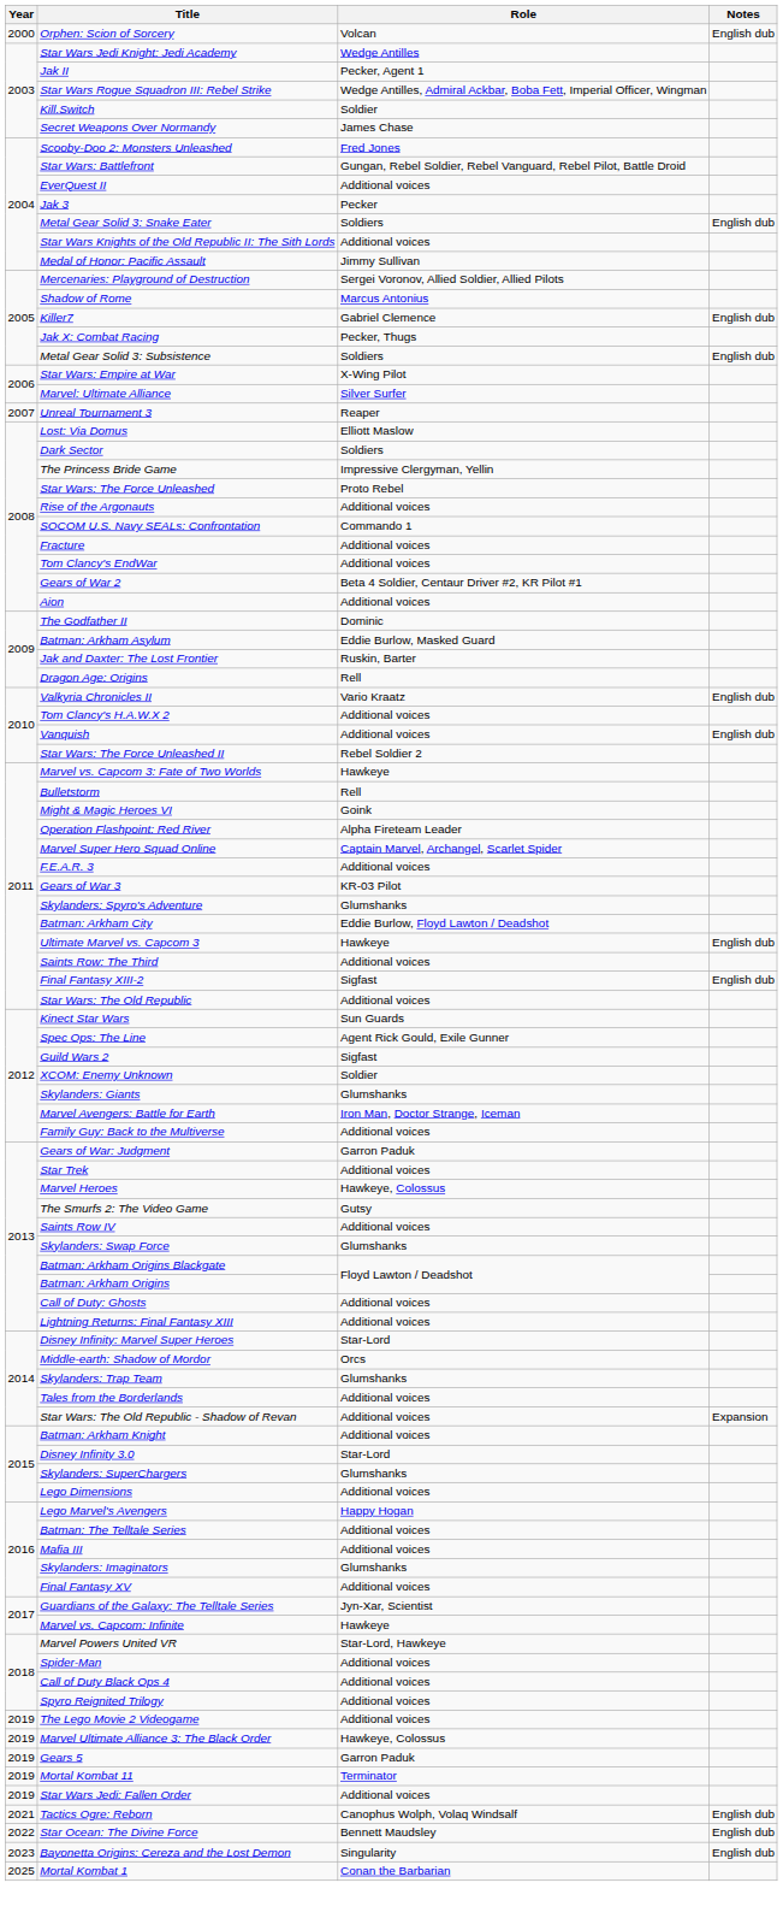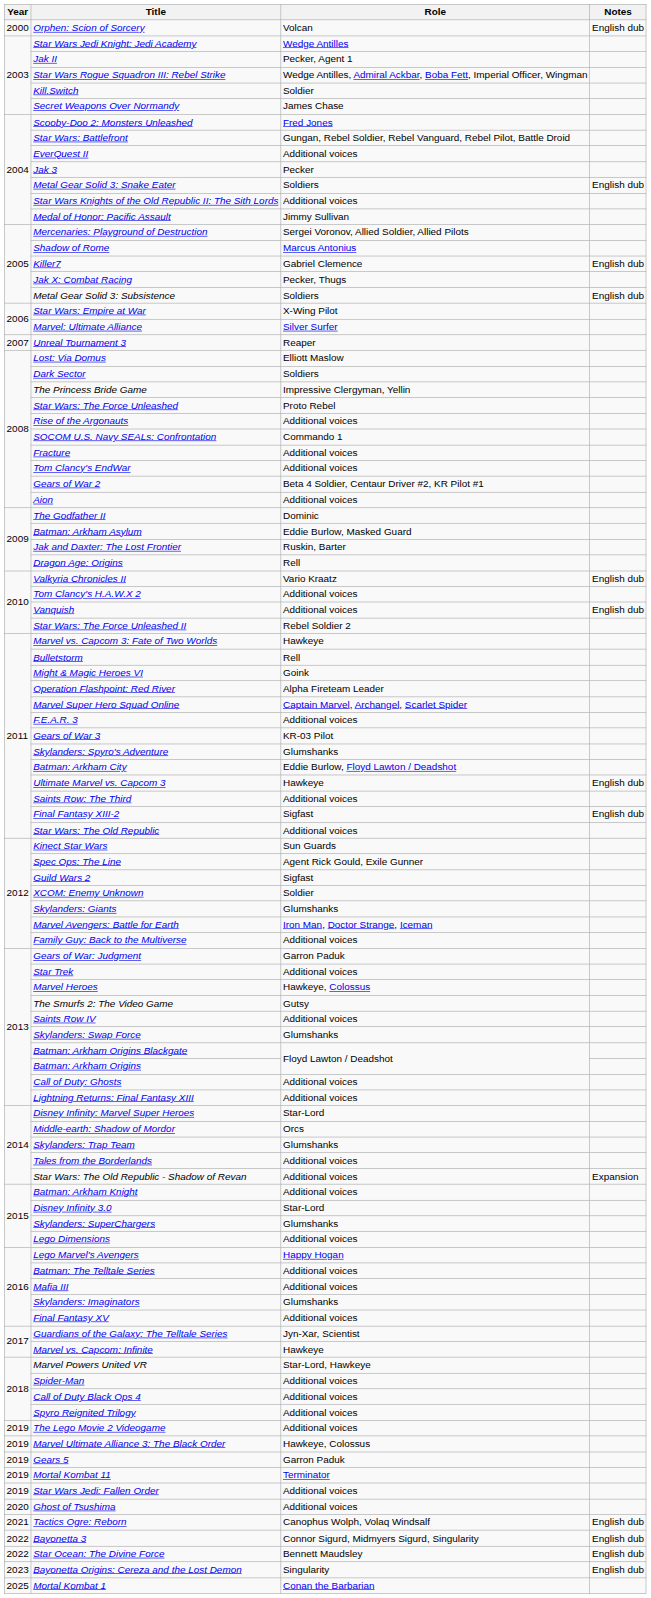 <table class="wikitable sortable">
 <tr>
 <th>Year</th>
 <th>Title</th>
 <th>Role</th>
 <th class="unsortable">Notes</th>
 </tr>
 <tr>
 <td>2000</td>
 <td><em><a href='#'>Orphen: Scion of Sorcery</a></em></td>
 <td>Volcan</td>
 <td>English dub</td>
 </tr>
 <tr>
 <td rowspan="5">2003</td>
 <td><em><a href='#'>Star Wars Jedi Knight: Jedi Academy</a></em></td>
 <td><a href='#'>Wedge Antilles</a></td>
 <td></td>
 </tr>
 <tr>
 <td><em><a href='#'>Jak II</a></em></td>
 <td>Pecker, Agent 1</td>
 <td></td>
 </tr>
 <tr>
 <td><em><a href='#'>Star Wars Rogue Squadron III: Rebel Strike</a></em></td>
 <td>Wedge Antilles, <a href='#'>Admiral Ackbar</a>, <a href='#'>Boba Fett</a>, Imperial Officer, Wingman</td>
 <td></td>
 </tr>
 <tr>
 <td><em><a href='#'>Kill.Switch</a></em></td>
 <td>Soldier</td>
 <td></td>
 </tr>
 <tr>
 <td><em><a href='#'>Secret Weapons Over Normandy</a></em></td>
 <td>James Chase</td>
 <td></td>
 </tr>
 <tr>
 <td rowspan=7>2004</td>
 <td><em><a href='#'>Scooby-Doo 2: Monsters Unleashed</a></em></td>
 <td><a href='#'>Fred Jones</a></td>
 <td></td>
 </tr>
 <tr>
 <td><em><a href='#'>Star Wars: Battlefront</a></em></td>
 <td>Gungan, Rebel Soldier, Rebel Vanguard, Rebel Pilot, Battle Droid</td>
 <td></td>
 </tr>
 <tr>
 <td><em><a href='#'>EverQuest II</a></em></td>
 <td>Additional voices</td>
 <td></td>
 </tr>
 <tr>
 <td><em><a href='#'>Jak 3</a></em></td>
 <td>Pecker</td>
 <td></td>
 </tr>
 <tr>
 <td><em><a href='#'>Metal Gear Solid 3: Snake Eater</a></em></td>
 <td>Soldiers</td>
 <td>English dub</td>
 </tr>
 <tr>
 <td><em><a href='#'>Star Wars Knights of the Old Republic II: The Sith Lords</a></em></td>
 <td>Additional voices</td>
 <td></td>
 </tr>
 <tr>
 <td><em><a href='#'>Medal of Honor: Pacific Assault</a></em></td>
 <td>Jimmy Sullivan</td>
 <td></td>
 </tr>
 <tr>
 <td rowspan=5>2005</td>
 <td><em><a href='#'>Mercenaries: Playground of Destruction</a></em></td>
 <td>Sergei Voronov, Allied Soldier, Allied Pilots</td>
 <td></td>
 </tr>
 <tr>
 <td><em><a href='#'>Shadow of Rome</a></em></td>
 <td><a href='#'>Marcus Antonius</a></td>
 <td></td>
 </tr>
 <tr>
 <td><em><a href='#'>Killer7</a></em></td>
 <td>Gabriel Clemence</td>
 <td>English dub</td>
 </tr>
 <tr>
 <td><em><a href='#'>Jak X: Combat Racing</a></em></td>
 <td>Pecker, Thugs</td>
 <td></td>
 </tr>
 <tr>
 <td><em>Metal Gear Solid 3: Subsistence</em></td>
 <td>Soldiers</td>
 <td>English dub</td>
 </tr>
 <tr>
 <td rowspan=2>2006</td>
 <td><em><a href='#'>Star Wars: Empire at War</a></em></td>
 <td>X-Wing Pilot</td>
 <td></td>
 </tr>
 <tr>
 <td><em><a href='#'>Marvel: Ultimate Alliance</a></em></td>
 <td><a href='#'>Silver Surfer</a></td>
 <td></td>
 </tr>
 <tr>
 <td>2007</td>
 <td><em><a href='#'>Unreal Tournament 3</a></em></td>
 <td>Reaper</td>
 <td></td>
 </tr>
 <tr>
 <td rowspan=10>2008</td>
 <td><em><a href='#'>Lost: Via Domus</a></em></td>
 <td>Elliott Maslow</td>
 <td></td>
 </tr>
 <tr>
 <td><em><a href='#'>Dark Sector</a></em></td>
 <td>Soldiers</td>
 <td></td>
 </tr>
 <tr>
 <td><em>The Princess Bride Game</em></td>
 <td>Impressive Clergyman, Yellin</td>
 <td></td>
 </tr>
 <tr>
 <td><em><a href='#'>Star Wars: The Force Unleashed</a></em></td>
 <td>Proto Rebel</td>
 <td></td>
 </tr>
 <tr>
 <td><em><a href='#'>Rise of the Argonauts</a></em></td>
 <td>Additional voices</td>
 <td></td>
 </tr>
 <tr>
 <td><em><a href='#'>SOCOM U.S. Navy SEALs: Confrontation</a></em></td>
 <td>Commando 1</td>
 <td></td>
 </tr>
 <tr>
 <td><em><a href='#'>Fracture</a></em></td>
 <td>Additional voices</td>
 <td></td>
 </tr>
 <tr>
 <td><em><a href='#'>Tom Clancy's EndWar</a></em></td>
 <td>Additional voices</td>
 <td></td>
 </tr>
 <tr>
 <td><em><a href='#'>Gears of War 2</a></em></td>
 <td>Beta 4 Soldier, Centaur Driver #2, KR Pilot #1</td>
 <td></td>
 </tr>
 <tr>
 <td><em><a href='#'>Aion</a></em></td>
 <td>Additional voices</td>
 <td></td>
 </tr>
 <tr>
 <td rowspan=4>2009</td>
 <td><em><a href='#'>The Godfather II</a></em></td>
 <td>Dominic</td>
 <td></td>
 </tr>
 <tr>
 <td><em><a href='#'>Batman: Arkham Asylum</a></em></td>
 <td>Eddie Burlow, Masked Guard</td>
 <td></td>
 </tr>
 <tr>
 <td><em><a href='#'>Jak and Daxter: The Lost Frontier</a></em></td>
 <td>Ruskin, Barter</td>
 <td></td>
 </tr>
 <tr>
 <td><em><a href='#'>Dragon Age: Origins</a></em></td>
 <td>Rell</td>
 <td></td>
 </tr>
 <tr>
 <td rowspan=4>2010</td>
 <td><em><a href='#'>Valkyria Chronicles II</a></em></td>
 <td>Vario Kraatz</td>
 <td>English dub</td>
 </tr>
 <tr>
 <td><em><a href='#'>Tom Clancy's H.A.W.X 2</a></em></td>
 <td>Additional voices</td>
 <td></td>
 </tr>
 <tr>
 <td><em><a href='#'>Vanquish</a></em></td>
 <td>Additional voices</td>
 <td>English dub</td>
 </tr>
 <tr>
 <td><em><a href='#'>Star Wars: The Force Unleashed II</a></em></td>
 <td>Rebel Soldier 2</td>
 <td></td>
 </tr>
 <tr>
 <td rowspan=13>2011</td>
 <td><em><a href='#'>Marvel vs. Capcom 3: Fate of Two Worlds</a></em></td>
 <td>Hawkeye</td>
 <td></td>
 </tr>
 <tr>
 <td><em><a href='#'>Bulletstorm</a></em></td>
 <td>Rell</td>
 <td></td>
 </tr>
 <tr>
 <td><em><a href='#'>Might & Magic Heroes VI</a></em></td>
 <td>Goink</td>
 <td></td>
 </tr>
 <tr>
 <td><em><a href='#'>Operation Flashpoint: Red River</a></em></td>
 <td>Alpha Fireteam Leader</td>
 <td></td>
 </tr>
 <tr>
 <td><em><a href='#'>Marvel Super Hero Squad Online</a></em></td>
 <td><a href='#'>Captain Marvel</a>, <a href='#'>Archangel</a>, <a href='#'>Scarlet Spider</a></td>
 <td></td>
 </tr>
 <tr>
 <td><em><a href='#'>F.E.A.R. 3</a></em></td>
 <td>Additional voices</td>
 <td></td>
 </tr>
 <tr>
 <td><em><a href='#'>Gears of War 3</a></em></td>
 <td>KR-03 Pilot</td>
 <td></td>
 </tr>
 <tr>
 <td><em><a href='#'>Skylanders: Spyro's Adventure</a></em></td>
 <td>Glumshanks</td>
 <td></td>
 </tr>
 <tr>
 <td><em><a href='#'>Batman: Arkham City</a></em></td>
 <td>Eddie Burlow, <a href='#'>Floyd Lawton / Deadshot</a></td>
 <td></td>
 </tr>
 <tr>
 <td><em><a href='#'>Ultimate Marvel vs. Capcom 3</a></em></td>
 <td>Hawkeye</td>
 <td>English dub</td>
 </tr>
 <tr>
 <td><em><a href='#'>Saints Row: The Third</a></em></td>
 <td>Additional voices</td>
 <td></td>
 </tr>
 <tr>
 <td><em><a href='#'>Final Fantasy XIII-2</a></em></td>
 <td>Sigfast</td>
 <td>English dub</td>
 </tr>
 <tr>
 <td><em><a href='#'>Star Wars: The Old Republic</a></em></td>
 <td>Additional voices</td>
 <td></td>
 </tr>
 <tr>
 <td rowspan=7>2012</td>
 <td><em><a href='#'>Kinect Star Wars</a></em></td>
 <td>Sun Guards</td>
 <td></td>
 </tr>
 <tr>
 <td><em><a href='#'>Spec Ops: The Line</a></em></td>
 <td>Agent Rick Gould, Exile Gunner</td>
 <td></td>
 </tr>
 <tr>
 <td><em><a href='#'>Guild Wars 2</a></em></td>
 <td>Sigfast</td>
 <td></td>
 </tr>
 <tr>
 <td><em><a href='#'>XCOM: Enemy Unknown</a></em></td>
 <td>Soldier</td>
 <td></td>
 </tr>
 <tr>
 <td><em><a href='#'>Skylanders: Giants</a></em></td>
 <td>Glumshanks</td>
 <td></td>
 </tr>
 <tr>
 <td><em><a href='#'>Marvel Avengers: Battle for Earth</a></em></td>
 <td><a href='#'>Iron Man</a>, <a href='#'>Doctor Strange</a>, <a href='#'>Iceman</a></td>
 <td></td>
 </tr>
 <tr>
 <td><em><a href='#'>Family Guy: Back to the Multiverse</a></em></td>
 <td>Additional voices</td>
 <td></td>
 </tr>
 <tr>
 <td rowspan=10>2013</td>
 <td><em><a href='#'>Gears of War: Judgment</a></em></td>
 <td>Garron Paduk</td>
 <td></td>
 </tr>
 <tr>
 <td><em><a href='#'>Star Trek</a></em></td>
 <td>Additional voices</td>
 <td></td>
 </tr>
 <tr>
 <td><em><a href='#'>Marvel Heroes</a></em></td>
 <td>Hawkeye, <a href='#'>Colossus</a></td>
 <td></td>
 </tr>
 <tr>
 <td><em>The Smurfs 2: The Video Game</em></td>
 <td>Gutsy</td>
 <td></td>
 </tr>
 <tr>
 <td><em><a href='#'>Saints Row IV</a></em></td>
 <td>Additional voices</td>
 <td></td>
 </tr>
 <tr>
 <td><em><a href='#'>Skylanders: Swap Force</a></em></td>
 <td>Glumshanks</td>
 <td></td>
 </tr>
 <tr>
 <td><em><a href='#'>Batman: Arkham Origins Blackgate</a></em></td>
 <td rowspan="2">Floyd Lawton / Deadshot</td>
 <td></td>
 </tr>
 <tr>
 <td><em><a href='#'>Batman: Arkham Origins</a></em></td>
 <td></td>
 </tr>
 <tr>
 <td><em><a href='#'>Call of Duty: Ghosts</a></em></td>
 <td>Additional voices</td>
 <td></td>
 </tr>
 <tr>
 <td><em><a href='#'>Lightning Returns: Final Fantasy XIII</a></em></td>
 <td>Additional voices</td>
 <td></td>
 </tr>
 <tr>
 <td rowspan=5>2014</td>
 <td><em><a href='#'>Disney Infinity: Marvel Super Heroes</a></em></td>
 <td>Star-Lord</td>
 <td></td>
 </tr>
 <tr>
 <td><em><a href='#'>Middle-earth: Shadow of Mordor</a></em></td>
 <td>Orcs</td>
 <td></td>
 </tr>
 <tr>
 <td><em><a href='#'>Skylanders: Trap Team</a></em></td>
 <td>Glumshanks</td>
 <td></td>
 </tr>
 <tr>
 <td><em><a href='#'>Tales from the Borderlands</a></em></td>
 <td>Additional voices</td>
 <td></td>
 </tr>
 <tr>
 <td><em>Star Wars: The Old Republic - Shadow of Revan</em></td>
 <td>Additional voices</td>
 <td>Expansion</td>
 </tr>
 <tr>
 <td rowspan=4>2015</td>
 <td><em><a href='#'>Batman: Arkham Knight</a></em></td>
 <td>Additional voices</td>
 <td></td>
 </tr>
 <tr>
 <td><em><a href='#'>Disney Infinity 3.0</a></em></td>
 <td>Star-Lord</td>
 <td></td>
 </tr>
 <tr>
 <td><em><a href='#'>Skylanders: SuperChargers</a></em></td>
 <td>Glumshanks</td>
 <td></td>
 </tr>
 <tr>
 <td><em><a href='#'>Lego Dimensions</a></em></td>
 <td>Additional voices</td>
 <td></td>
 </tr>
 <tr>
 <td rowspan=5>2016</td>
 <td><em><a href='#'>Lego Marvel's Avengers</a></em></td>
 <td><a href='#'>Happy Hogan</a></td>
 <td></td>
 </tr>
 <tr>
 <td><em><a href='#'>Batman: The Telltale Series</a></em></td>
 <td>Additional voices</td>
 <td></td>
 </tr>
 <tr>
 <td><em><a href='#'>Mafia III</a></em></td>
 <td>Additional voices</td>
 <td></td>
 </tr>
 <tr>
 <td><em><a href='#'>Skylanders: Imaginators</a></em></td>
 <td>Glumshanks</td>
 <td></td>
 </tr>
 <tr>
 <td><em><a href='#'>Final Fantasy XV</a></em></td>
 <td>Additional voices</td>
 <td></td>
 </tr>
 <tr>
 <td rowspan=2>2017</td>
 <td><em><a href='#'>Guardians of the Galaxy: The Telltale Series</a></em></td>
 <td>Jyn-Xar, Scientist</td>
 <td></td>
 </tr>
 <tr>
 <td><em><a href='#'>Marvel vs. Capcom: Infinite</a></em></td>
 <td>Hawkeye</td>
 <td></td>
 </tr>
 <tr>
 <td rowspan=4>2018</td>
 <td><em>Marvel Powers United VR</em></td>
 <td>Star-Lord, Hawkeye</td>
 <td></td>
 </tr>
 <tr>
 <td><em><a href='#'>Spider-Man</a></em></td>
 <td>Additional voices</td>
 <td></td>
 </tr>
 <tr>
 <td><em><a href='#'>Call of Duty Black Ops 4</a></em></td>
 <td>Additional voices</td>
 <td></td>
 </tr>
 <tr>
 <td><em><a href='#'>Spyro Reignited Trilogy</a></em></td>
 <td>Additional voices</td>
 <td></td>
 </tr>
 <tr>
 <td>2019</td>
 <td><em><a href='#'>The Lego Movie 2 Videogame</a></em></td>
 <td>Additional voices</td>
 <td></td>
 </tr>
 <tr>
 <td>2019</td>
 <td><em><a href='#'>Marvel Ultimate Alliance 3: The Black Order</a></em></td>
 <td>Hawkeye, Colossus</td>
 <td></td>
 </tr>
 <tr>
 <td>2019</td>
 <td><em><a href='#'>Gears 5</a></em></td>
 <td>Garron Paduk</td>
 <td></td>
 </tr>
 <tr>
 <td>2019</td>
 <td><em><a href='#'>Mortal Kombat 11</a></em></td>
 <td><a href='#'>Terminator</a></td>
 <td></td>
 </tr>
 <tr>
 <td>2019</td>
 <td><em><a href='#'>Star Wars Jedi: Fallen Order</a></em></td>
 <td>Additional voices</td>
 <td></td>
 </tr>
 <tr>
+<td>2020</td>
+<td><em><a href='#'>Ghost of Tsushima</a></em></td>
+<td>Additional voices</td>
+<td></td>
+</tr>
+<tr>
 <td>2021</td>
 <td><em><a href='#'>Tactics Ogre: Reborn</a></em></td>
 <td>Canophus Wolph, Volaq Windsalf</td>
+<td>English dub</td>
+</tr>
+<tr>
+<td>2022</td>
+<td><em><a href='#'>Bayonetta 3</a></em></td>
+<td>Connor Sigurd, Midmyers Sigurd, Singularity</td>
 <td>English dub</td>
 </tr>
 <tr>
 <td>2022</td>
 <td><em><a href='#'>Star Ocean: The Divine Force</a></em></td>
 <td>Bennett Maudsley</td>
 <td>English dub</td>
 </tr>
 <tr>
 <td>2023</td>
 <td><em><a href='#'>Bayonetta Origins: Cereza and the Lost Demon</a></em></td>
 <td>Singularity</td>
 <td>English dub</td>
 </tr>
 <tr>
 <td>2025</td>
 <td><em><a href='#'>Mortal Kombat 1</a></em></td>
 <td><a href='#'>Conan the Barbarian</a></td>
 <td></td>
 </tr>
 </table>
